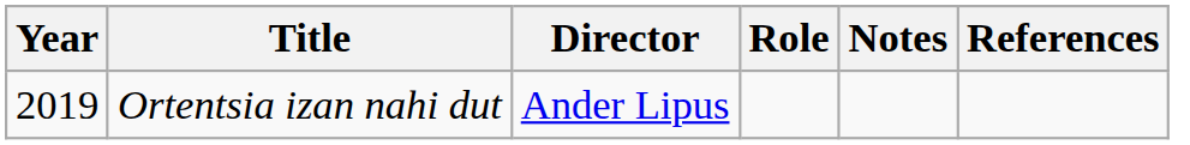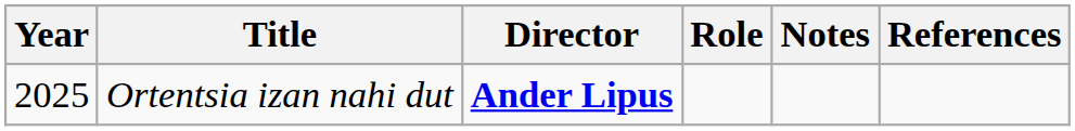 <table class="wikitable sortable">
 <tr>
 <th>Year</th>
 <th>Title</th>
 <th>Director</th>
 <th>Role</th>
 <th class="unsortable">Notes</th>
 <th>References</th>
 </tr>
 <tr>
-<td>2019</td>
+<td>2025</td>
 <td><em>Ortentsia izan nahi dut</em></td>
-<td><a href='#'>Ander Lipus</a></td>
+<td><strong><a href='#'>Ander Lipus</a></strong></td>
 <td></td>
 <td></td>
 <td></td>
 </tr>
 </table>
